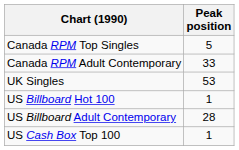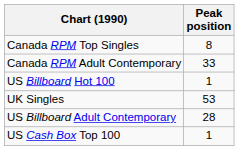 <table class="wikitable sortable">
 <tr>
 <th>Chart (1990)</th>
 <th>Peak<br>position</th>
 </tr>
 <tr>
 <td>Canada <em><a href='#'>RPM</a></em> Top Singles</td>
-<td style="text-align:center;">5</td>
+<td style="text-align:center;">8</td>
 </tr>
 <tr>
 <td>Canada <em><a href='#'>RPM</a></em> Adult Contemporary</td>
 <td style="text-align:center;">33</td>
 </tr>
 <tr>
+<td>US <em><a href='#'>Billboard</a></em> <a href='#'>Hot 100</a></td>
+<td style="text-align:center;">1</td>
+</tr>
+<tr>
 <td>UK Singles</td>
 <td style="text-align:center;">53</td>
-</tr>
-<tr>
-<td>US <em><a href='#'>Billboard</a></em> <a href='#'>Hot 100</a></td>
-<td style="text-align:center;">1</td>
 </tr>
 <tr>
 <td>US <em>Billboard</em> <a href='#'>Adult Contemporary</a></td>
 <td style="text-align:center;">28</td>
 </tr>
 <tr>
 <td>US <a href='#'><em>Cash Box</em></a> Top 100</td>
 <td style="text-align:center;">1</td>
 </tr>
 </table>
